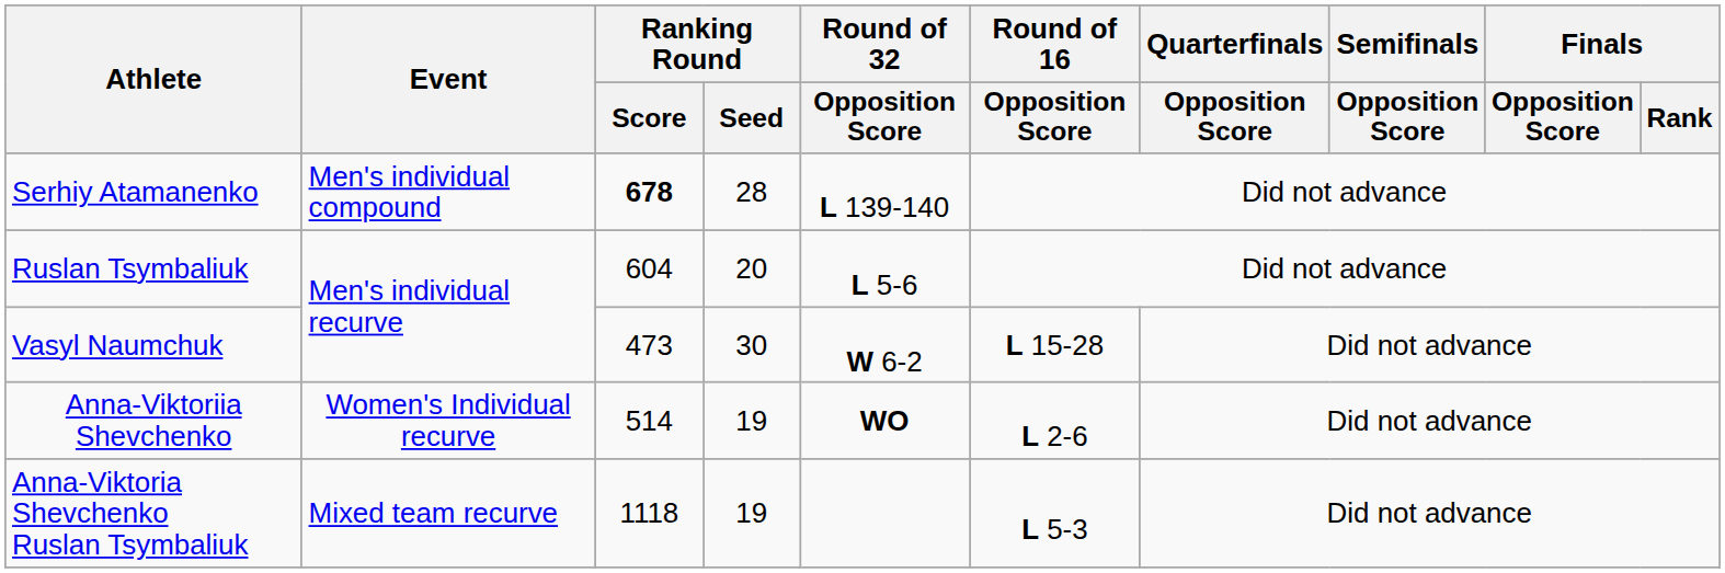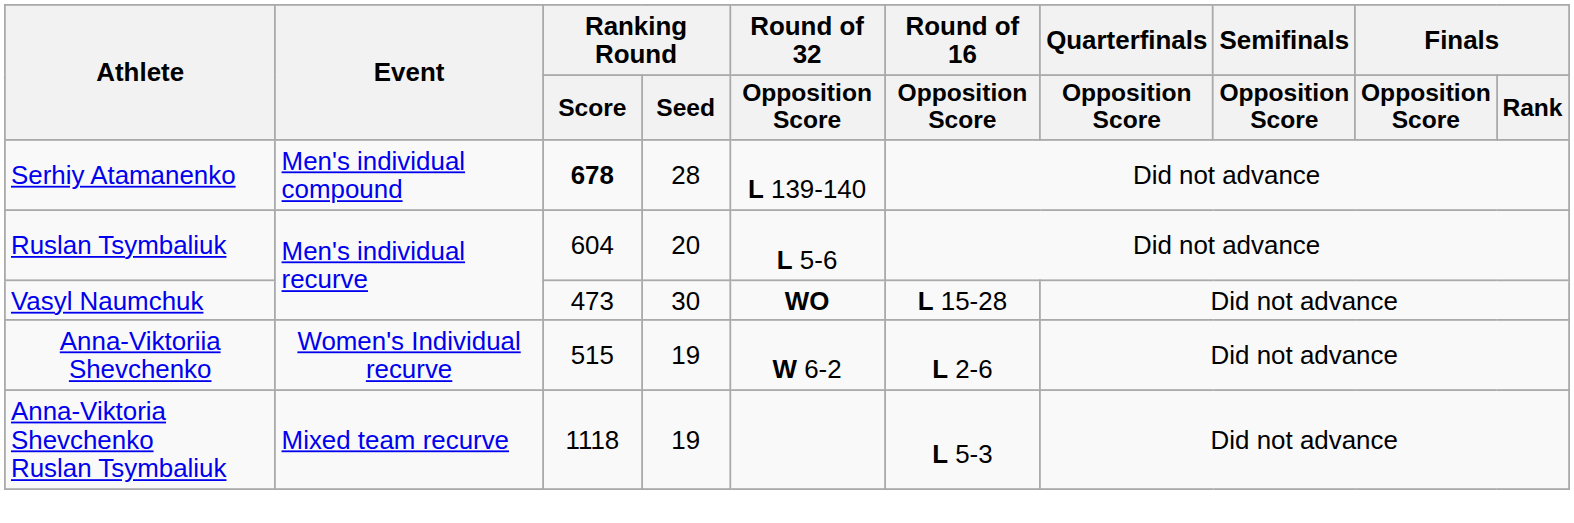 <table class="wikitable" style="text-align: center; font-size:90%">
 <tr>
 <th rowspan="2">Athlete</th>
 <th rowspan="2">Event</th>
 <th colspan="2">Ranking Round</th>
 <th>Round of 32</th>
 <th>Round of 16</th>
 <th>Quarterfinals</th>
 <th>Semifinals</th>
 <th colspan="2">Finals</th>
 </tr>
 <tr style="font-size:95%">
 <th>Score</th>
 <th>Seed</th>
 <th>Opposition<br>Score</th>
 <th>Opposition<br>Score</th>
 <th>Opposition<br>Score</th>
 <th>Opposition<br>Score</th>
 <th>Opposition<br>Score</th>
 <th>Rank</th>
 </tr>
 <tr>
 <td align=left><a href='#'>Serhiy Atamanenko</a></td>
 <td align=left><a href='#'>Men's individual compound</a></td>
 <td><strong>678</strong></td>
 <td>28</td>
 <td><br><strong>L</strong> 139-140</td>
 <td colspan=5>Did not advance</td>
 </tr>
 <tr>
 <td align=left><a href='#'>Ruslan Tsymbaliuk</a></td>
 <td align=left rowspan=2><a href='#'>Men's individual recurve</a></td>
 <td>604</td>
 <td>20</td>
 <td><br><strong>L</strong> 5-6</td>
 <td colspan=5>Did not advance</td>
 </tr>
 <tr>
 <td align=left><a href='#'>Vasyl Naumchuk</a></td>
 <td>473</td>
 <td>30</td>
-<td><br><strong>W</strong> 6-2</td>
+<td> <strong>WO</strong></td>
 <td> <strong>L</strong> 15-28</td>
 <td colspan=4>Did not advance</td>
 </tr>
 <tr>
 <td><a href='#'>Anna-Viktoriia Shevchenko</a></td>
 <td><a href='#'>Women's Individual recurve</a></td>
-<td>514</td>
+<td>515</td>
 <td>19</td>
-<td> <strong>WO</strong></td>
+<td><br><strong>W</strong> 6-2</td>
 <td><br><strong>L</strong> 2-6</td>
 <td colspan=4>Did not advance</td>
 </tr>
 <tr>
 <td align=left><a href='#'>Anna-Viktoria Shevchenko</a><br><a href='#'>Ruslan Tsymbaliuk</a></td>
 <td align=left><a href='#'>Mixed team recurve</a></td>
 <td>1118</td>
 <td>19</td>
 <td></td>
 <td><br><strong>L</strong> 5-3</td>
 <td colspan=4>Did not advance</td>
 </tr>
 </table>
